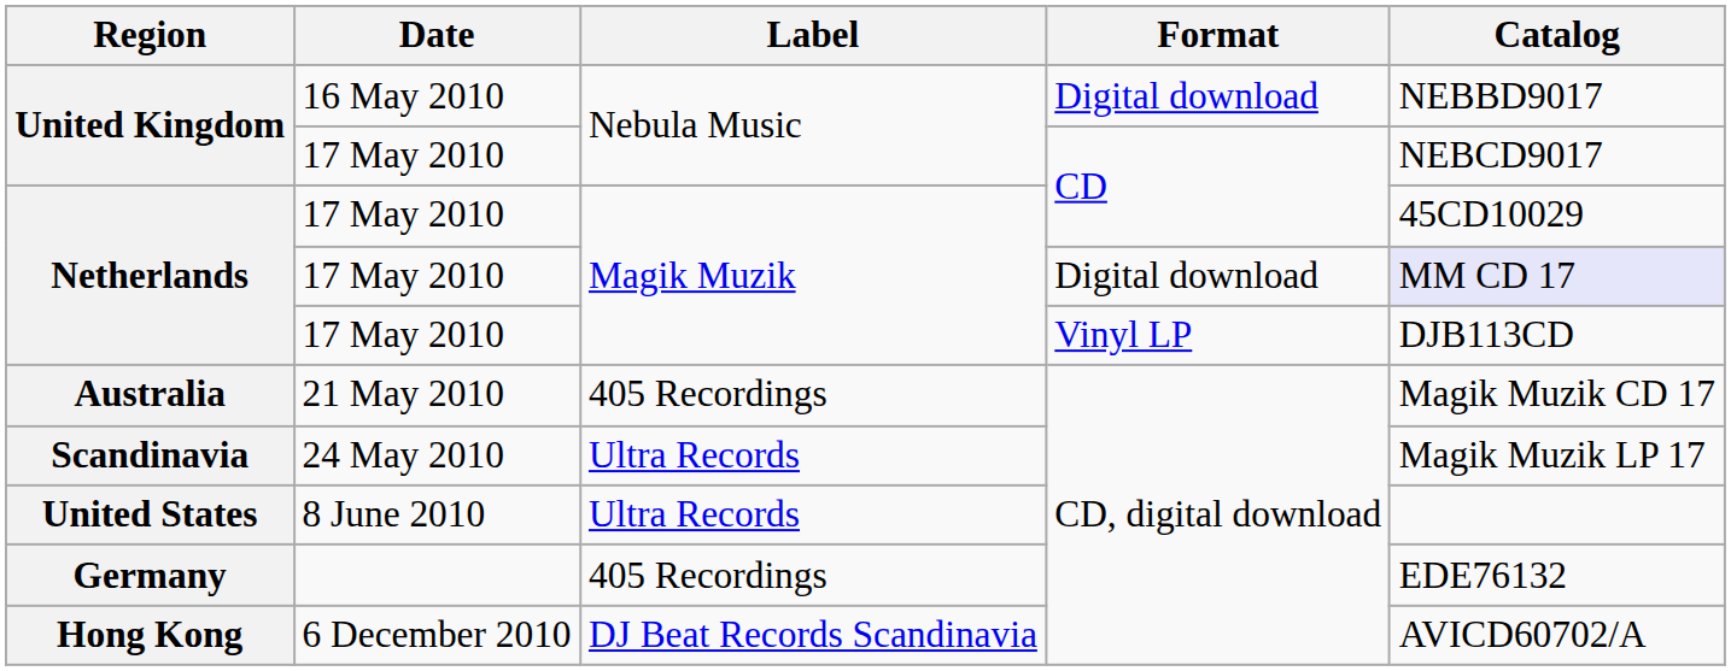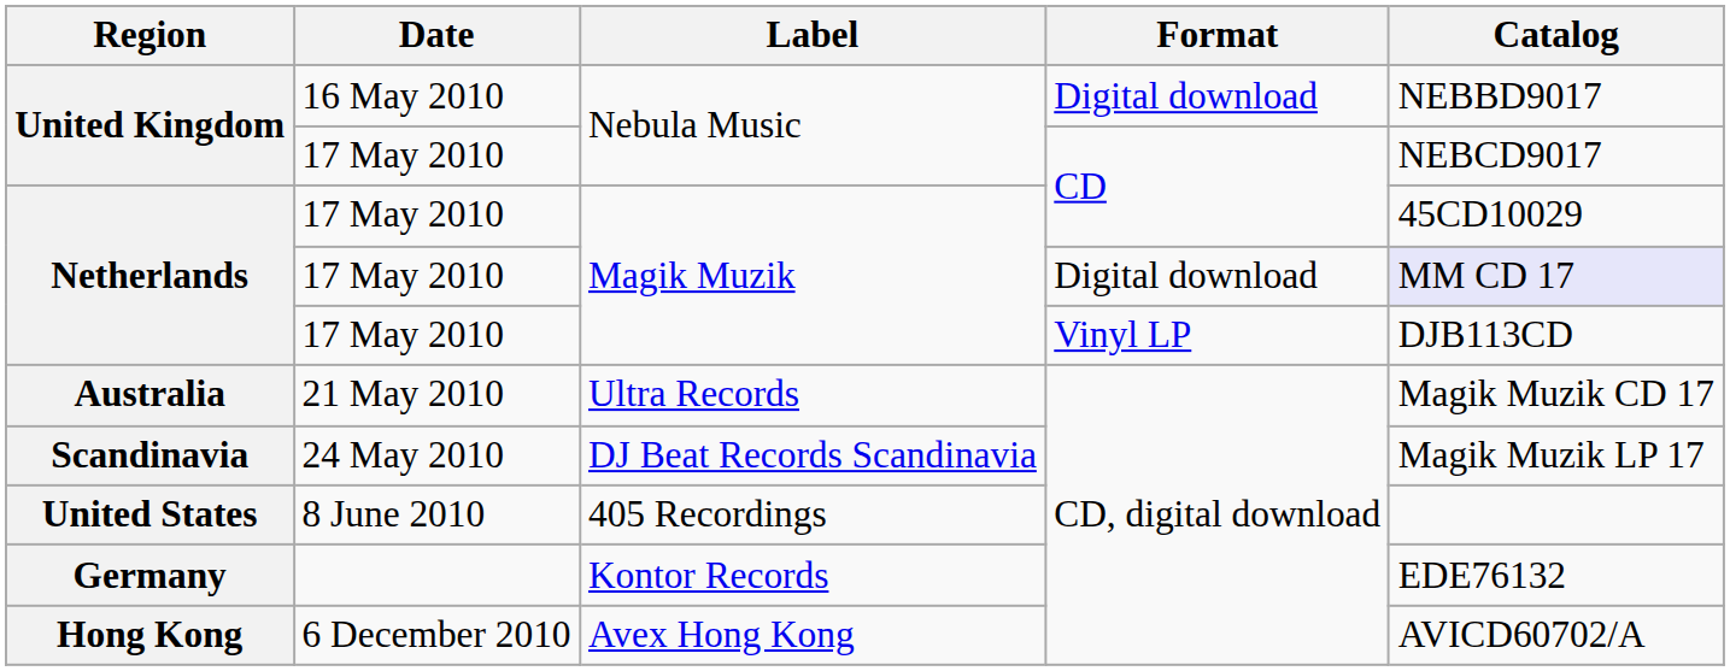 <table class="wikitable plainrowheaders">
 <tr>
 <th>Region</th>
 <th>Date</th>
 <th>Label</th>
 <th>Format</th>
 <th>Catalog</th>
 </tr>
 <tr>
 <th scope="row" rowspan="2">United Kingdom</th>
 <td>16 May 2010</td>
 <td rowspan="2">Nebula Music</td>
 <td><a href='#'>Digital download</a></td>
 <td>NEBBD9017</td>
 </tr>
 <tr>
 <td>17 May 2010</td>
 <td rowspan="2"><a href='#'>CD</a></td>
 <td>NEBCD9017</td>
 </tr>
 <tr>
 <th scope="row" rowspan="3">Netherlands</th>
 <td>17 May 2010</td>
 <td rowspan="3"><a href='#'>Magik Muzik</a></td>
 <td>45CD10029</td>
 </tr>
 <tr>
 <td>17 May 2010</td>
 <td>Digital download</td>
 <td style="background: lavender;">MM CD 17</td>
 </tr>
 <tr>
 <td>17 May 2010</td>
 <td><a href='#'>Vinyl LP</a></td>
 <td>DJB113CD</td>
 </tr>
 <tr>
 <th scope="row">Australia</th>
 <td>21 May 2010</td>
-<td>405 Recordings</td>
+<td><a href='#'>Ultra Records</a></td>
 <td rowspan="5">CD, digital download</td>
 <td>Magik Muzik CD 17</td>
 </tr>
 <tr>
 <th scope="row">Scandinavia</th>
 <td>24 May 2010</td>
-<td><a href='#'>Ultra Records</a></td>
+<td><a href='#'>DJ Beat Records Scandinavia</a></td>
 <td>Magik Muzik LP 17</td>
 </tr>
 <tr>
 <th scope="row">United States</th>
 <td>8 June 2010</td>
-<td><a href='#'>Ultra Records</a></td>
+<td>405 Recordings</td>
 <td></td>
 </tr>
 <tr>
 <th scope="row">Germany</th>
 <td></td>
-<td>405 Recordings</td>
+<td><a href='#'>Kontor Records</a></td>
 <td>EDE76132</td>
 </tr>
 <tr>
 <th scope="row">Hong Kong</th>
 <td>6 December 2010</td>
-<td><a href='#'>DJ Beat Records Scandinavia</a></td>
+<td><a href='#'>Avex Hong Kong</a></td>
 <td>AVICD60702/A</td>
 </tr>
 </table>
